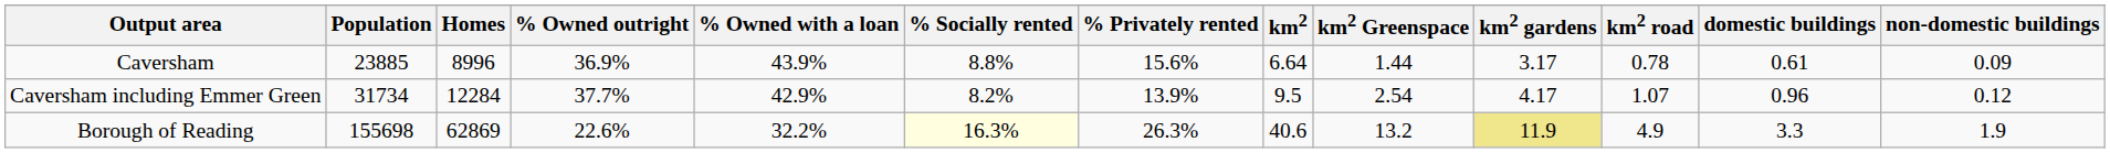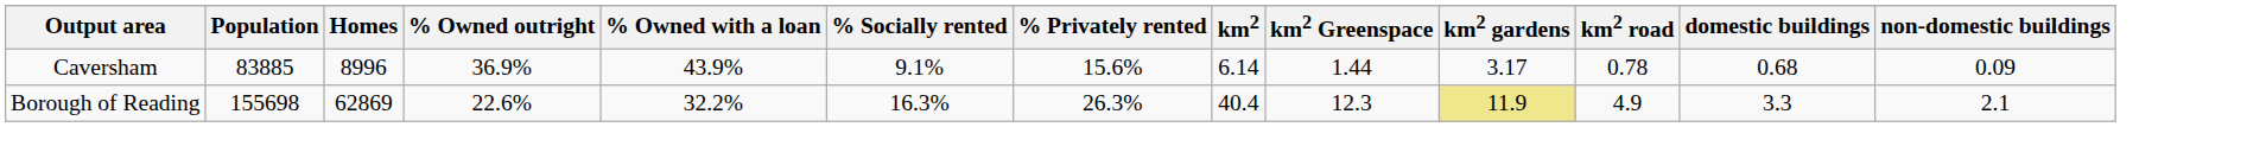 <table class="wikitable">
 <tr>
 </tr>
 <tr>
 <th>Output area</th>
 <th>Population</th>
 <th>Homes</th>
 <th>% Owned outright</th>
 <th>% Owned with a loan</th>
 <th>% Socially rented</th>
 <th>% Privately rented</th>
 <th>km<sup>2</sup></th>
 <th>km<sup>2</sup> Greenspace</th>
 <th>km<sup>2</sup> gardens</th>
 <th>km<sup>2</sup> road</th>
 <th>domestic buildings</th>
 <th>non-domestic buildings</th>
 </tr>
 <tr align="center">
 <td>Caversham</td>
-<td>23885</td>
+<td>83885</td>
 <td>8996</td>
 <td>36.9%</td>
 <td>43.9%</td>
-<td>8.8%</td>
+<td>9.1%</td>
 <td>15.6%</td>
-<td>6.64</td>
+<td>6.14</td>
 <td>1.44</td>
 <td>3.17</td>
 <td>0.78</td>
-<td>0.61</td>
+<td>0.68</td>
 <td>0.09</td>
-</tr>
-<tr align="center">
-<td>Caversham including Emmer Green</td>
-<td>31734</td>
-<td>12284</td>
-<td>37.7%</td>
-<td>42.9%</td>
-<td>8.2%</td>
-<td>13.9%</td>
-<td>9.5</td>
-<td>2.54</td>
-<td>4.17</td>
-<td>1.07</td>
-<td>0.96</td>
-<td>0.12</td>
 </tr>
 <tr align="center">
 <td>Borough of Reading</td>
 <td>155698</td>
 <td>62869</td>
 <td>22.6%</td>
 <td>32.2%</td>
-<td style="background: lightyellow;">16.3%</td>
+<td>16.3%</td>
 <td>26.3%</td>
-<td>40.6</td>
-<td>13.2</td>
+<td>40.4</td>
+<td>12.3</td>
 <td style="background: khaki;">11.9</td>
 <td>4.9</td>
 <td>3.3</td>
-<td>1.9</td>
+<td>2.1</td>
 </tr>
 </table>
